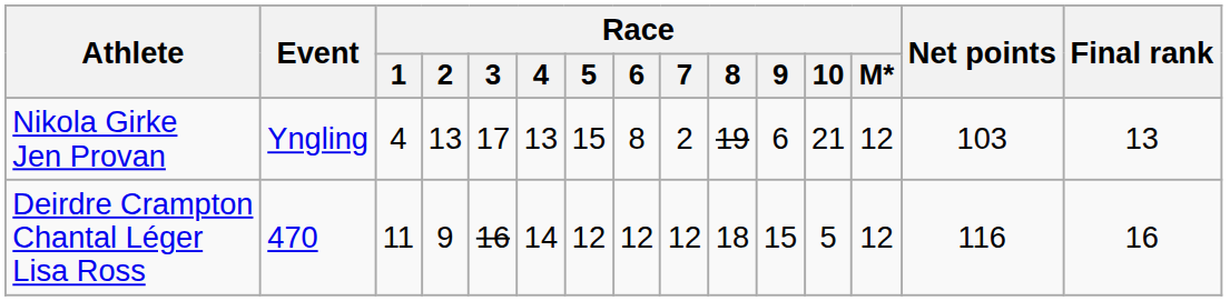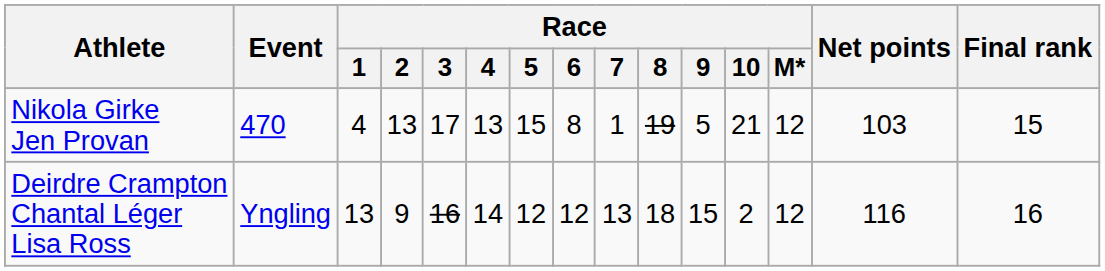 <table class="wikitable" style="font-size:90%">
 <tr>
 <th rowspan=2>Athlete</th>
 <th rowspan=2>Event</th>
 <th colspan=11>Race</th>
 <th rowspan=2>Net points</th>
 <th rowspan=2>Final rank</th>
 </tr>
 <tr style="font-size:95%">
 <th>1</th>
 <th>2</th>
 <th>3</th>
 <th>4</th>
 <th>5</th>
 <th>6</th>
 <th>7</th>
 <th>8</th>
 <th>9</th>
 <th>10</th>
 <th>M*</th>
 </tr>
 <tr align=center>
 <td align=left><a href='#'>Nikola Girke</a><br><a href='#'>Jen Provan</a></td>
-<td align=left><a href='#'>Yngling</a></td>
+<td align=left><a href='#'>470</a></td>
 <td>4</td>
 <td>13</td>
 <td>17</td>
 <td>13</td>
 <td>15</td>
 <td>8</td>
-<td>2</td>
+<td>1</td>
 <td><s>19</s></td>
-<td>6</td>
+<td>5</td>
 <td>21</td>
 <td>12</td>
 <td>103</td>
-<td>13</td>
+<td>15</td>
 </tr>
 <tr align=center>
 <td align=left><a href='#'>Deirdre Crampton</a><br><a href='#'>Chantal Léger</a><br><a href='#'>Lisa Ross</a></td>
-<td align=left><a href='#'>470</a></td>
-<td>11</td>
+<td align=left><a href='#'>Yngling</a></td>
+<td>13</td>
 <td>9</td>
 <td><s>16</s></td>
 <td>14</td>
 <td>12</td>
 <td>12</td>
-<td>12</td>
+<td>13</td>
 <td>18</td>
 <td>15</td>
-<td>5</td>
+<td>2</td>
 <td>12</td>
 <td>116</td>
 <td>16</td>
 </tr>
 </table>
